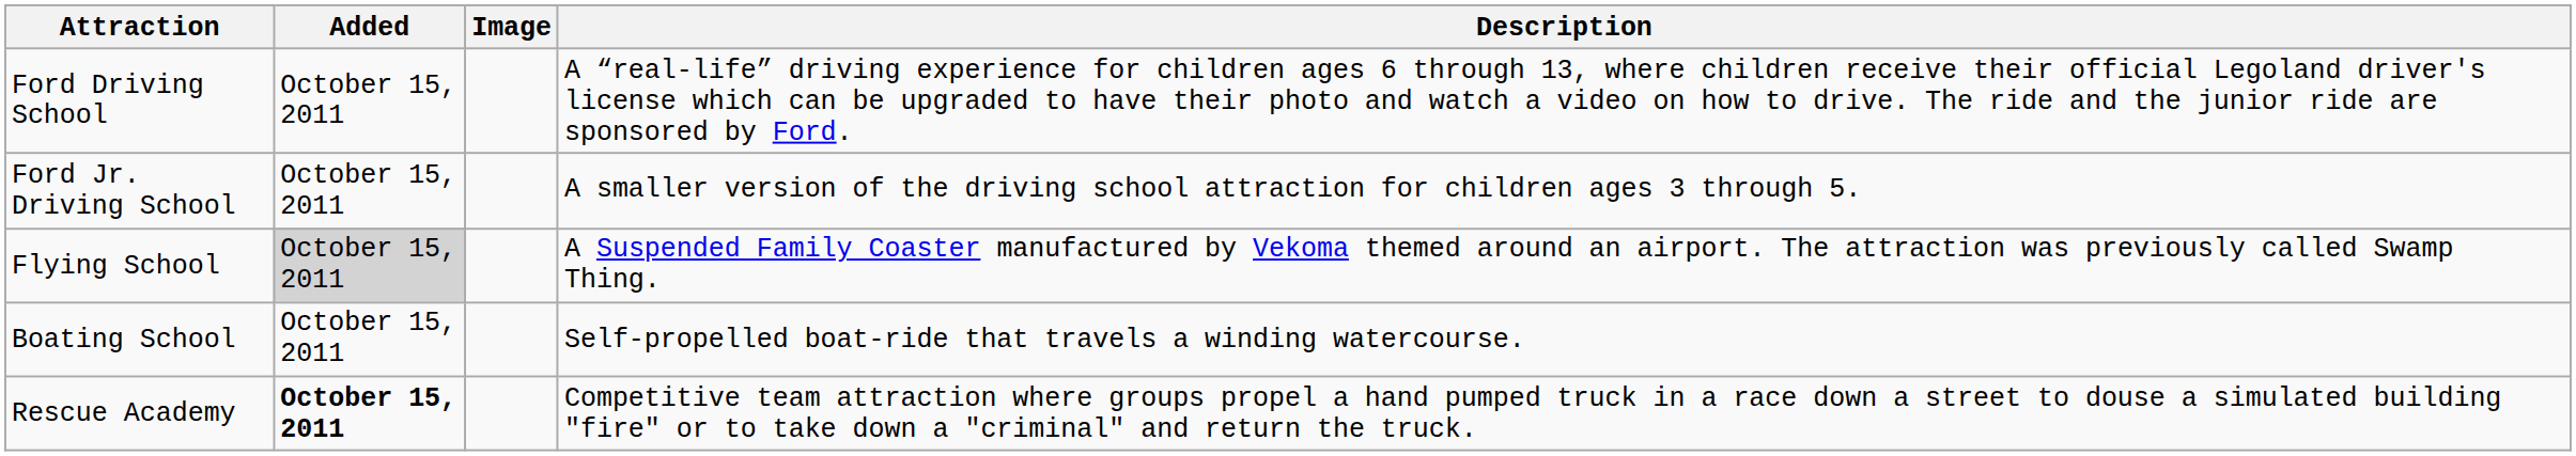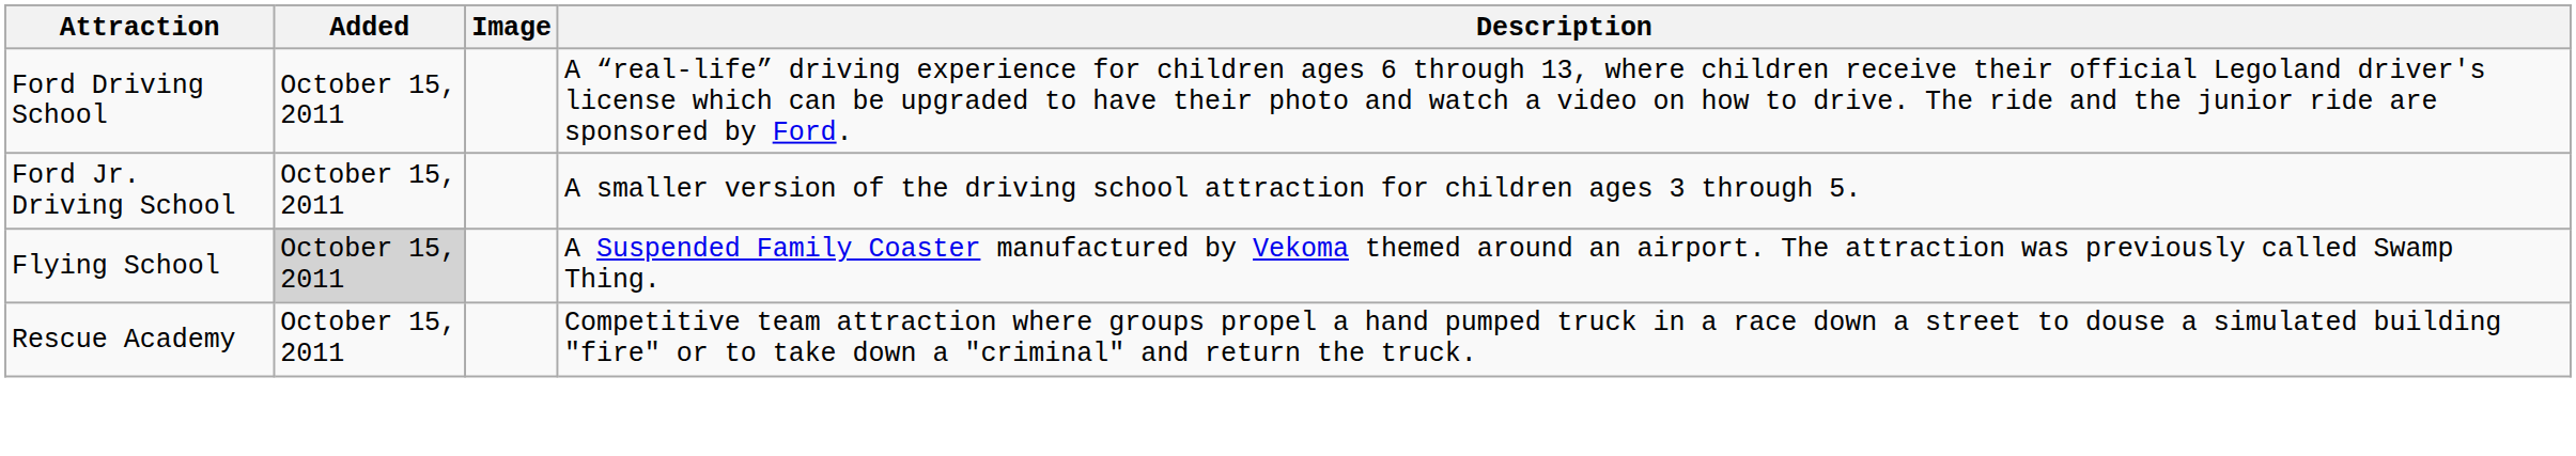 <table class="wikitable sortable">
 <tr>
 <th scope="col">Attraction</th>
 <th scope="col">Added</th>
 <th scope="col" class="unsortable">Image</th>
 <th scope="col" class="unsortable">Description</th>
 </tr>
 <tr>
 <td>Ford Driving School</td>
 <td>October 15, 2011</td>
 <td></td>
 <td>A “real-life” driving experience for children ages 6 through 13, where children receive their official Legoland driver's license which can be upgraded to have their photo and watch a video on how to drive.  The ride and the junior ride are sponsored by <a href='#'>Ford</a>.</td>
 </tr>
 <tr>
 <td>Ford Jr. Driving School</td>
 <td>October 15, 2011</td>
 <td></td>
 <td>A smaller version of the driving school attraction for children ages 3 through 5.</td>
 </tr>
 <tr>
 <td>Flying School</td>
 <td style="background: lightgrey;">October 15, 2011</td>
 <td></td>
 <td>A <a href='#'>Suspended Family Coaster</a> manufactured by <a href='#'>Vekoma</a> themed around an airport.  The attraction was previously called Swamp Thing.</td>
 </tr>
 <tr>
-<td>Boating School</td>
+<td>Rescue Academy</td>
 <td>October 15, 2011</td>
-<td></td>
-<td>Self-propelled boat-ride that travels a winding watercourse.</td>
-</tr>
-<tr>
-<td>Rescue Academy</td>
-<td><strong>October 15, 2011</strong></td>
 <td></td>
 <td>Competitive team attraction where groups propel a hand pumped truck in a race down a street to douse a simulated building "fire" or to take down a "criminal" and return the truck.</td>
 </tr>
 </table>
